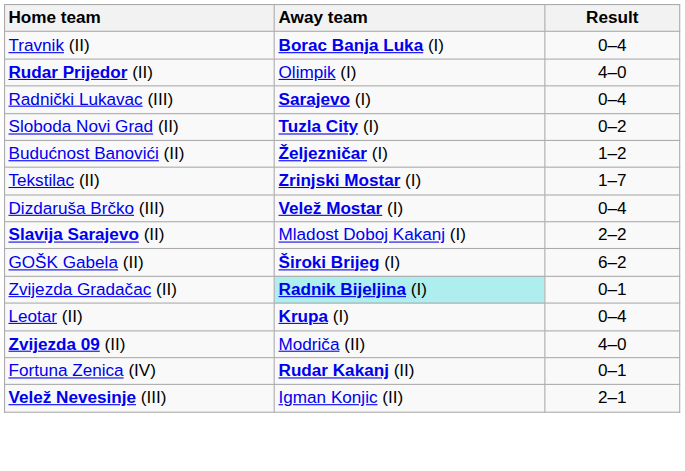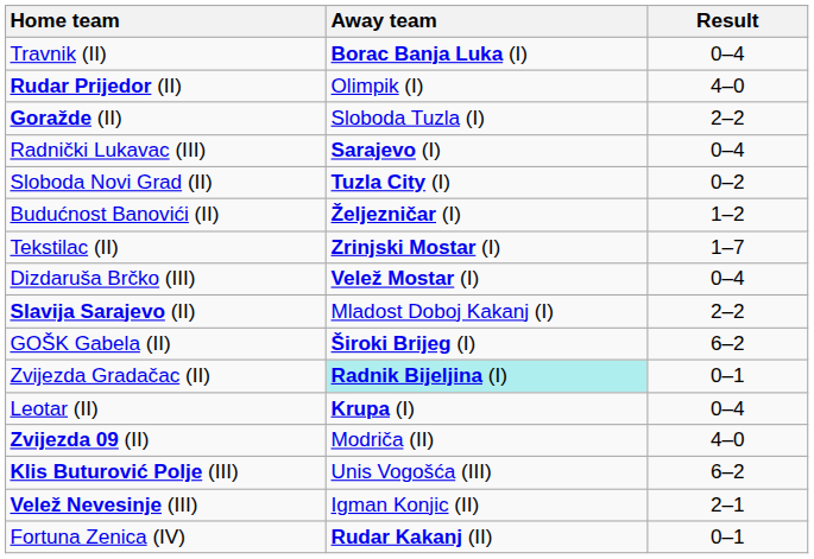 <table class="wikitable" style="width:50%">
 <tr>
 <th style="width:40%; text-align:left">Home team</th>
 <th style="width:40%; text-align:left">Away team</th>
 <th>Result</th>
 </tr>
 <tr>
 <td><a href='#'>Travnik</a> (II)</td>
 <td><strong><a href='#'>Borac Banja Luka</a></strong> (I)</td>
 <td style="text-align:center">0–4</td>
 </tr>
 <tr>
 <td><strong><a href='#'>Rudar Prijedor</a></strong> (II)</td>
 <td><a href='#'>Olimpik</a> (I)</td>
 <td style="text-align:center">4–0</td>
+</tr>
+<tr>
+<td><strong><a href='#'>Goražde</a></strong> (II)</td>
+<td><a href='#'>Sloboda Tuzla</a> (I)</td>
+<td style="text-align:center">2–2 </td>
 </tr>
 <tr>
 <td><a href='#'>Radnički Lukavac</a> (III)</td>
 <td><strong><a href='#'>Sarajevo</a></strong> (I)</td>
 <td style="text-align:center">0–4</td>
 </tr>
 <tr>
 <td><a href='#'>Sloboda Novi Grad</a> (II)</td>
 <td><strong><a href='#'>Tuzla City</a></strong> (I)</td>
 <td style="text-align:center">0–2</td>
 </tr>
 <tr>
 <td><a href='#'>Budućnost Banovići</a> (II)</td>
 <td><strong><a href='#'>Željezničar</a></strong> (I)</td>
 <td style="text-align:center">1–2</td>
 </tr>
 <tr>
 <td><a href='#'>Tekstilac</a> (II)</td>
 <td><strong><a href='#'>Zrinjski Mostar</a></strong> (I)</td>
 <td style="text-align:center">1–7</td>
 </tr>
 <tr>
 <td><a href='#'>Dizdaruša Brčko</a> (III)</td>
 <td><strong><a href='#'>Velež Mostar</a></strong> (I)</td>
 <td style="text-align:center">0–4</td>
 </tr>
 <tr>
 <td><strong><a href='#'>Slavija Sarajevo</a></strong> (II)</td>
 <td><a href='#'>Mladost Doboj Kakanj</a> (I)</td>
 <td style="text-align:center">2–2 </td>
 </tr>
 <tr>
 <td><a href='#'>GOŠK Gabela</a> (II)</td>
 <td><strong><a href='#'>Široki Brijeg</a></strong> (I)</td>
 <td style="text-align:center">6–2</td>
 </tr>
 <tr>
 <td><a href='#'>Zvijezda Gradačac</a> (II)</td>
 <td style="background: paleturquoise;"><strong><a href='#'>Radnik Bijeljina</a></strong> (I)</td>
 <td style="text-align:center">0–1</td>
 </tr>
 <tr>
 <td><a href='#'>Leotar</a> (II)</td>
 <td><strong><a href='#'>Krupa</a></strong> (I)</td>
 <td style="text-align:center">0–4</td>
 </tr>
 <tr>
 <td><strong><a href='#'>Zvijezda 09</a></strong> (II)</td>
 <td><a href='#'>Modriča</a> (II)</td>
 <td style="text-align:center">4–0</td>
 </tr>
 <tr>
-<td><a href='#'>Fortuna Zenica</a> (IV)</td>
-<td><strong><a href='#'>Rudar Kakanj</a></strong> (II)</td>
-<td style="text-align:center">0–1</td>
+<td><strong><a href='#'>Klis Buturović Polje</a></strong> (III)</td>
+<td><a href='#'>Unis Vogošća</a> (III)</td>
+<td style="text-align:center">6–2</td>
 </tr>
 <tr>
 <td><strong><a href='#'>Velež Nevesinje</a></strong> (III)</td>
 <td><a href='#'>Igman Konjic</a> (II)</td>
 <td style="text-align:center">2–1</td>
 </tr>
+<tr>
+<td><a href='#'>Fortuna Zenica</a> (IV)</td>
+<td><strong><a href='#'>Rudar Kakanj</a></strong> (II)</td>
+<td style="text-align:center">0–1</td>
+</tr>
 </table>
